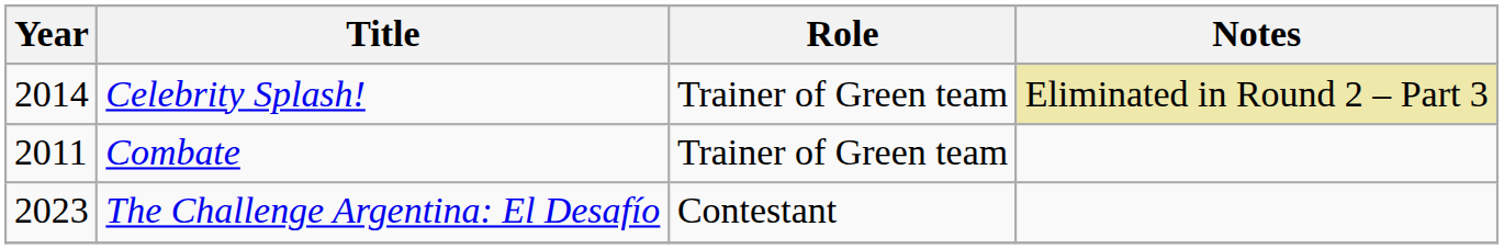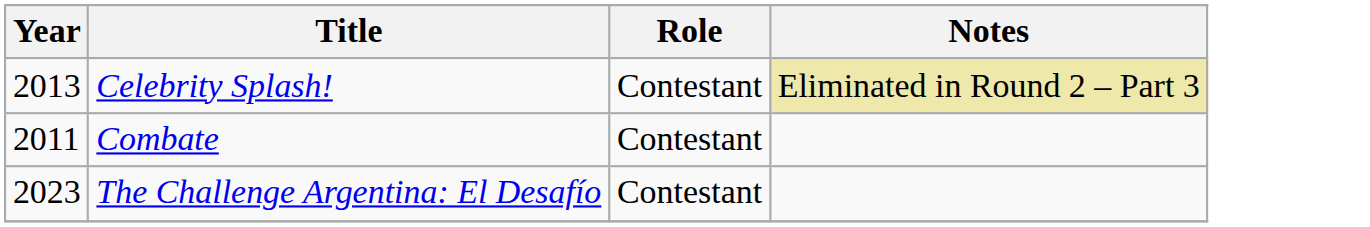 <table class="wikitable">
 <tr align="center">
 </tr>
 <tr>
 <th>Year</th>
 <th>Title</th>
 <th>Role</th>
 <th>Notes</th>
 </tr>
 <tr>
-<td>2014</td>
+<td>2013</td>
 <td><em><a href='#'>Celebrity Splash!</a></em></td>
-<td>Trainer of Green team</td>
+<td>Contestant</td>
 <td style="background:palegoldenrod">Eliminated in Round 2 – Part 3</td>
 </tr>
 <tr>
 <td>2011</td>
 <td><em><a href='#'>Combate</a></em></td>
-<td>Trainer of Green team</td>
+<td>Contestant</td>
 <td></td>
 </tr>
 <tr>
 <td>2023</td>
 <td><em><a href='#'>The Challenge Argentina: El Desafío</a></em></td>
 <td>Contestant</td>
 <td></td>
 </tr>
 <tr>
 </tr>
 </table>
